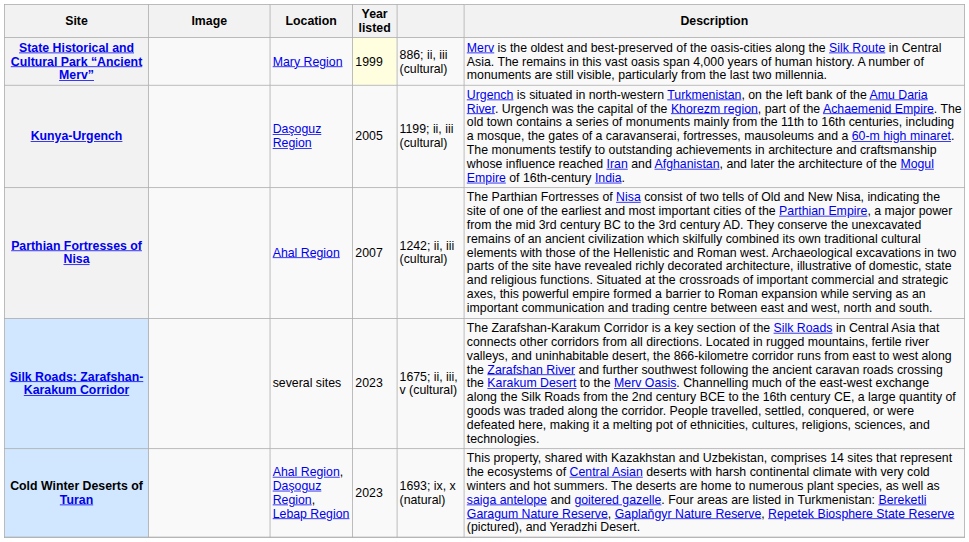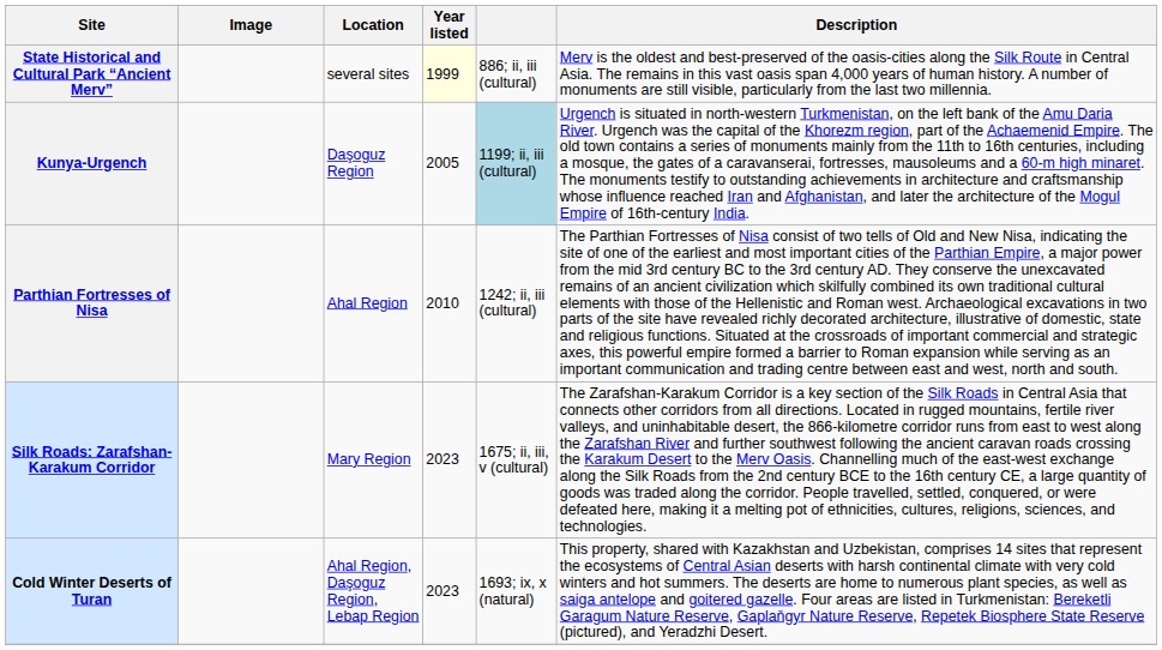 <table class="wikitable sortable plainrowheaders">
 <tr>
 <th style="width:180px;" scope="col">Site</th>
 <th class="unsortable" style="width:150px;" scope="col">Image</th>
 <th style="width:100px;" scope="col">Location</th>
 <th style="width:50px;" scope="col">Year listed</th>
 <th style="width:80px;" scope="col" data-sort-type="number"></th>
 <th scope="col" class="unsortable">Description</th>
 </tr>
 <tr>
 <th scope="row"><a href='#'>State Historical and Cultural Park “Ancient Merv”</a></th>
 <td></td>
-<td><a href='#'>Mary Region</a></td>
+<td>several sites</td>
 <td style="background: lightyellow;">1999</td>
 <td>886; ii, iii (cultural)</td>
 <td><a href='#'>Merv</a> is the oldest and best-preserved of the oasis-cities along the <a href='#'>Silk Route</a> in Central Asia. The remains in this vast oasis span 4,000 years of human history. A number of monuments are still visible, particularly from the last two millennia.</td>
 </tr>
 <tr>
 <th scope="row"><a href='#'>Kunya-Urgench</a></th>
 <td></td>
 <td><a href='#'>Daşoguz Region</a></td>
 <td>2005</td>
-<td>1199; ii, iii (cultural)</td>
+<td style="background: lightblue;">1199; ii, iii (cultural)</td>
 <td><a href='#'>Urgench</a> is situated in north-western <a href='#'>Turkmenistan</a>, on the left bank of the <a href='#'>Amu Daria River</a>. Urgench was the capital of the <a href='#'>Khorezm region</a>, part of the <a href='#'>Achaemenid Empire</a>. The old town contains a series of monuments mainly from the 11th to 16th centuries, including a mosque, the gates of a caravanserai, fortresses, mausoleums and a <a href='#'>60-m high minaret</a>. The monuments testify to outstanding achievements in architecture and craftsmanship whose influence reached <a href='#'>Iran</a> and <a href='#'>Afghanistan</a>, and later the architecture of the <a href='#'>Mogul Empire</a> of 16th-century <a href='#'>India</a>.</td>
 </tr>
 <tr>
 <th scope="row"><a href='#'>Parthian Fortresses of Nisa</a></th>
 <td></td>
 <td><a href='#'>Ahal Region</a></td>
-<td>2007</td>
+<td>2010</td>
 <td>1242; ii, iii (cultural)</td>
 <td>The Parthian Fortresses of <a href='#'>Nisa</a> consist of two tells of Old and New Nisa, indicating the site of one of the earliest and most important cities of the <a href='#'>Parthian Empire</a>, a major power from the mid 3rd century BC to the 3rd century AD. They conserve the unexcavated remains of an ancient civilization which skilfully combined its own traditional cultural elements with those of the Hellenistic and Roman west. Archaeological excavations in two parts of the site have revealed richly decorated architecture, illustrative of domestic, state and religious functions. Situated at the crossroads of important commercial and strategic axes, this powerful empire formed a barrier to Roman expansion while serving as an important communication and trading centre between east and west, north and south.</td>
 </tr>
 <tr>
 <th scope="row" style="background:#D0E7FF;"><a href='#'>Silk Roads: Zarafshan-Karakum Corridor</a></th>
 <td></td>
-<td>several sites</td>
+<td><a href='#'>Mary Region</a></td>
 <td>2023</td>
 <td>1675; ii, iii, v (cultural)</td>
 <td>The Zarafshan-Karakum Corridor is a key section of the <a href='#'>Silk Roads</a> in Central Asia that connects other corridors from all directions. Located in rugged mountains, fertile river valleys, and uninhabitable desert, the 866-kilometre corridor runs from east to west along the <a href='#'>Zarafshan River</a> and further southwest following the ancient caravan roads crossing the <a href='#'>Karakum Desert</a> to the <a href='#'>Merv Oasis</a>. Channelling much of the east-west exchange along the Silk Roads from the 2nd century BCE to the 16th century CE, a large quantity of goods was traded along the corridor. People travelled, settled, conquered, or were defeated here, making it a melting pot of ethnicities, cultures, religions, sciences, and technologies.</td>
 </tr>
 <tr>
 <th scope="row" style="background:#D0E7FF;">Cold Winter Deserts of <a href='#'>Turan</a></th>
 <td></td>
 <td><a href='#'>Ahal Region</a>, <a href='#'>Daşoguz Region</a>, <a href='#'>Lebap Region</a></td>
 <td>2023</td>
 <td>1693; ix, x (natural)</td>
 <td>This property, shared with Kazakhstan and Uzbekistan, comprises 14 sites that represent the ecosystems of <a href='#'>Central Asian</a> deserts with harsh continental climate with very cold winters and hot summers. The deserts are home to numerous plant species, as well as <a href='#'>saiga antelope</a> and <a href='#'>goitered gazelle</a>. Four areas are listed in Turkmenistan: <a href='#'>Bereketli Garagum Nature Reserve</a>, <a href='#'>Gaplaňgyr Nature Reserve</a>, <a href='#'>Repetek Biosphere State Reserve</a>  (pictured), and Yeradzhi Desert.</td>
 </tr>
 <tr>
 </tr>
 </table>
